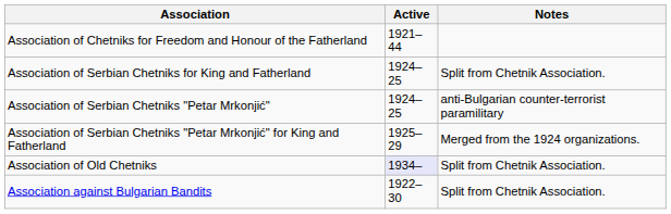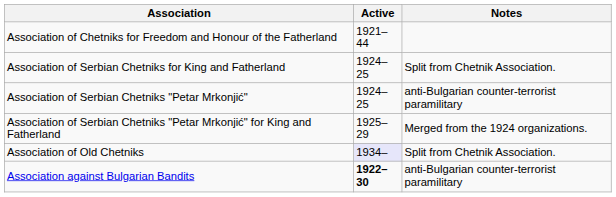 <table class="wikitable">
 <tr>
 <th>Association</th>
 <th>Active</th>
 <th>Notes</th>
 </tr>
 <tr>
 <td>Association of Chetniks for Freedom and Honour of the Fatherland<br></td>
 <td>1921–44</td>
 </tr>
 <tr>
 <td>Association of Serbian Chetniks for King and Fatherland<br></td>
 <td>1924–25</td>
 <td>Split from Chetnik Association.</td>
 </tr>
 <tr>
 <td>Association of Serbian Chetniks "Petar Mrkonjić"<br></td>
 <td>1924–25</td>
 <td>anti-Bulgarian counter-terrorist paramilitary</td>
 </tr>
 <tr>
 <td>Association of Serbian Chetniks "Petar Mrkonjić" for King and Fatherland<br></td>
 <td>1925–29</td>
 <td>Merged from the 1924 organizations.</td>
 </tr>
 <tr>
 <td>Association of Old Chetniks<br></td>
 <td style="background: lavender;">1934–</td>
 <td>Split from Chetnik Association.</td>
 </tr>
 <tr>
 <td><a href='#'>Association against Bulgarian Bandits</a><br></td>
-<td>1922–30</td>
-<td>Split from Chetnik Association.</td>
+<td><strong>1922–30</strong></td>
+<td>anti-Bulgarian counter-terrorist paramilitary</td>
 </tr>
 </table>
